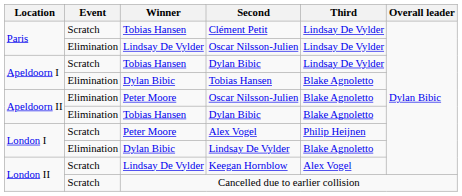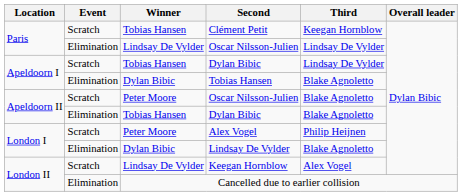 <table class="wikitable">
 <tr>
 <th>Location</th>
 <th>Event</th>
 <th>Winner</th>
 <th>Second</th>
 <th>Third</th>
 <th>Overall leader</th>
 </tr>
 <tr>
 <td rowspan=2><a href='#'>Paris</a></td>
 <td>Scratch</td>
 <td> <a href='#'>Tobias Hansen</a></td>
 <td> <a href='#'>Clément Petit</a></td>
-<td> <a href='#'>Lindsay De Vylder</a></td>
+<td> <a href='#'>Keegan Hornblow</a></td>
 <td rowspan=9> <a href='#'>Dylan Bibic</a></td>
 </tr>
 <tr>
 <td>Elimination</td>
 <td> <a href='#'>Lindsay De Vylder</a></td>
 <td> <a href='#'>Oscar Nilsson-Julien</a></td>
 <td> <a href='#'>Lindsay De Vylder</a></td>
 </tr>
 <tr>
 <td rowspan=2><a href='#'>Apeldoorn</a> I</td>
 <td>Scratch</td>
 <td> <a href='#'>Tobias Hansen</a></td>
 <td> <a href='#'>Dylan Bibic</a></td>
 <td> <a href='#'>Lindsay De Vylder</a></td>
 </tr>
 <tr>
 <td>Elimination</td>
 <td> <a href='#'>Dylan Bibic</a></td>
 <td> <a href='#'>Tobias Hansen</a></td>
 <td> <a href='#'>Blake Agnoletto</a></td>
 </tr>
 <tr>
 <td rowspan=2><a href='#'>Apeldoorn</a> II</td>
-<td>Elimination</td>
+<td>Scratch</td>
 <td> <a href='#'>Peter Moore</a></td>
 <td> <a href='#'>Oscar Nilsson-Julien</a></td>
 <td> <a href='#'>Blake Agnoletto</a></td>
 </tr>
 <tr>
 <td>Elimination</td>
 <td> <a href='#'>Tobias Hansen</a></td>
 <td> <a href='#'>Dylan Bibic</a></td>
 <td> <a href='#'>Blake Agnoletto</a></td>
 </tr>
 <tr>
 <td rowspan=2><a href='#'>London</a> I</td>
 <td>Scratch</td>
 <td> <a href='#'>Peter Moore</a></td>
 <td> <a href='#'>Alex Vogel</a></td>
 <td> <a href='#'>Philip Heijnen</a></td>
 </tr>
 <tr>
 <td>Elimination</td>
 <td> <a href='#'>Dylan Bibic</a></td>
 <td> <a href='#'>Lindsay De Vylder</a></td>
 <td> <a href='#'>Blake Agnoletto</a></td>
 </tr>
 <tr>
 <td rowspan=2><a href='#'>London</a> II</td>
 <td>Scratch</td>
 <td> <a href='#'>Lindsay De Vylder</a></td>
 <td> <a href='#'>Keegan Hornblow</a></td>
 <td> <a href='#'>Alex Vogel</a></td>
 </tr>
 <tr>
-<td>Scratch</td>
+<td>Elimination</td>
 <td colspan=4 align=center>Cancelled due to earlier collision</td>
 </tr>
 </table>
